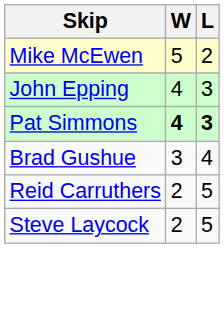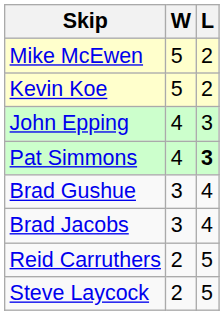 <table class= "wikitable">
 <tr>
 <th>Skip</th>
 <th>W</th>
 <th>L</th>
 </tr>
 <tr bgcolor=#ffffcc>
 <td> <a href='#'>Mike McEwen</a></td>
 <td>5</td>
 <td>2</td>
 </tr>
+<tr bgcolor=#ffffcc>
+<td> <a href='#'>Kevin Koe</a></td>
+<td>5</td>
+<td>2</td>
+</tr>
 <tr bgcolor=#ccffcc>
 <td> <a href='#'>John Epping</a></td>
 <td>4</td>
 <td>3</td>
 </tr>
 <tr bgcolor=#ccffcc>
 <td> <a href='#'>Pat Simmons</a></td>
-<td><strong>4</strong></td>
+<td>4</td>
 <td><strong>3</strong></td>
 </tr>
 <tr>
 <td> <a href='#'>Brad Gushue</a></td>
+<td>3</td>
+<td>4</td>
+</tr>
+<tr>
+<td> <a href='#'>Brad Jacobs</a></td>
 <td>3</td>
 <td>4</td>
 </tr>
 <tr>
 <td> <a href='#'>Reid Carruthers</a></td>
 <td>2</td>
 <td>5</td>
 </tr>
 <tr>
 <td> <a href='#'>Steve Laycock</a></td>
 <td>2</td>
 <td>5</td>
 </tr>
 </table>
